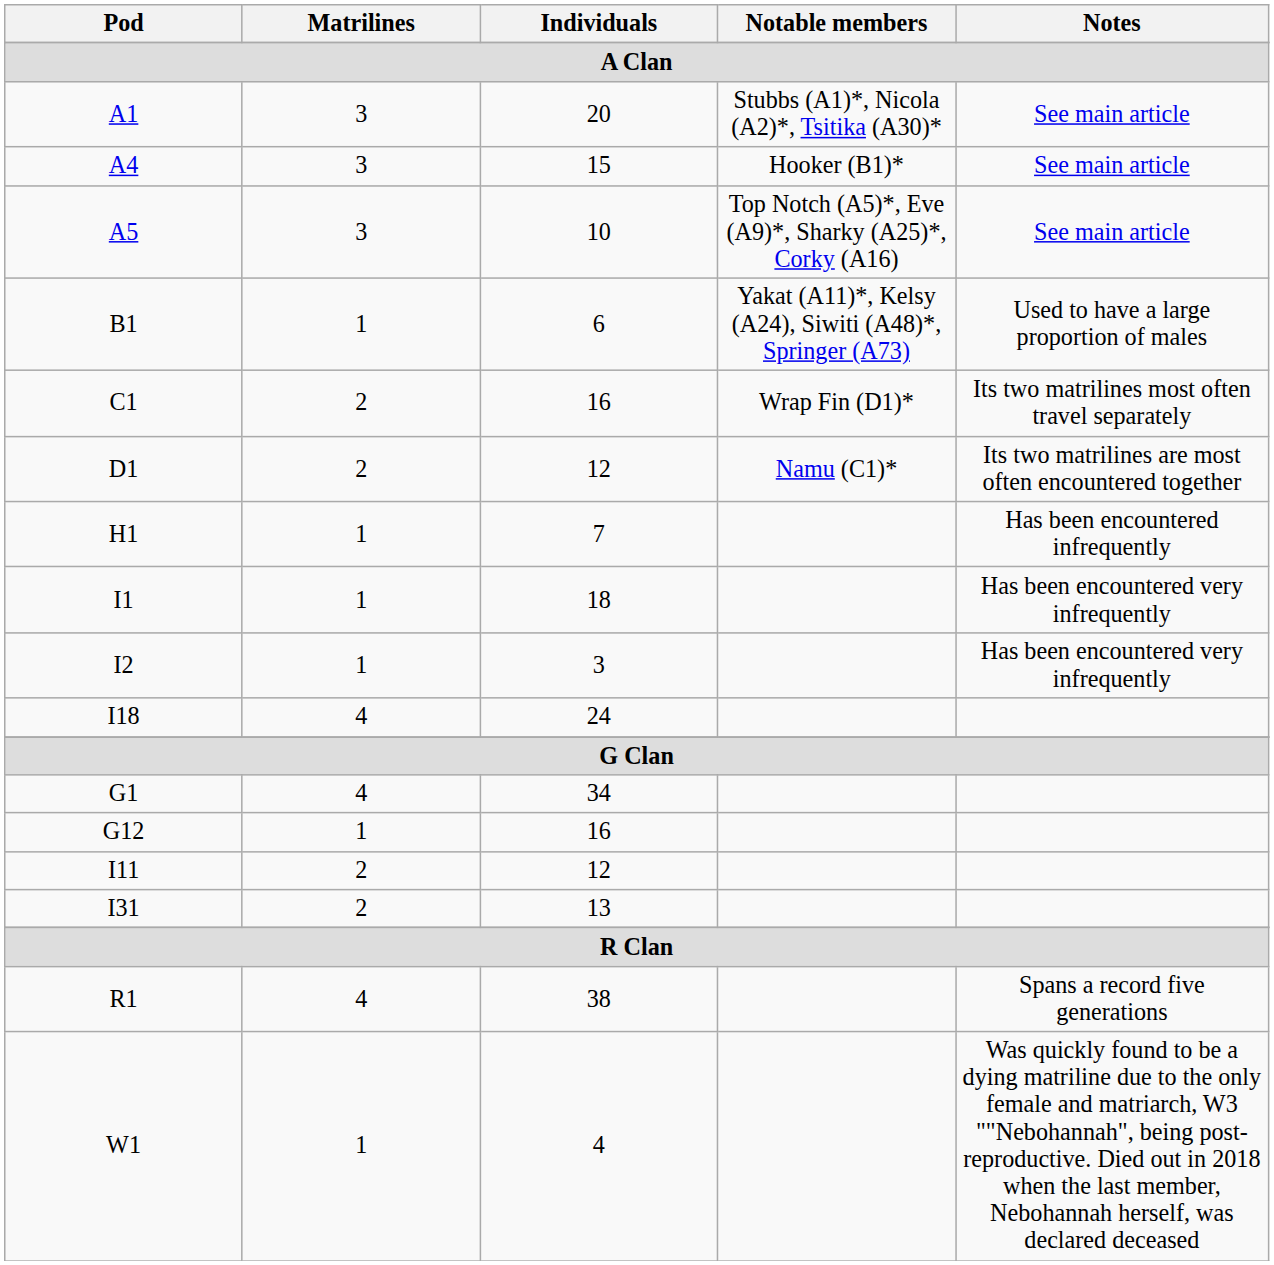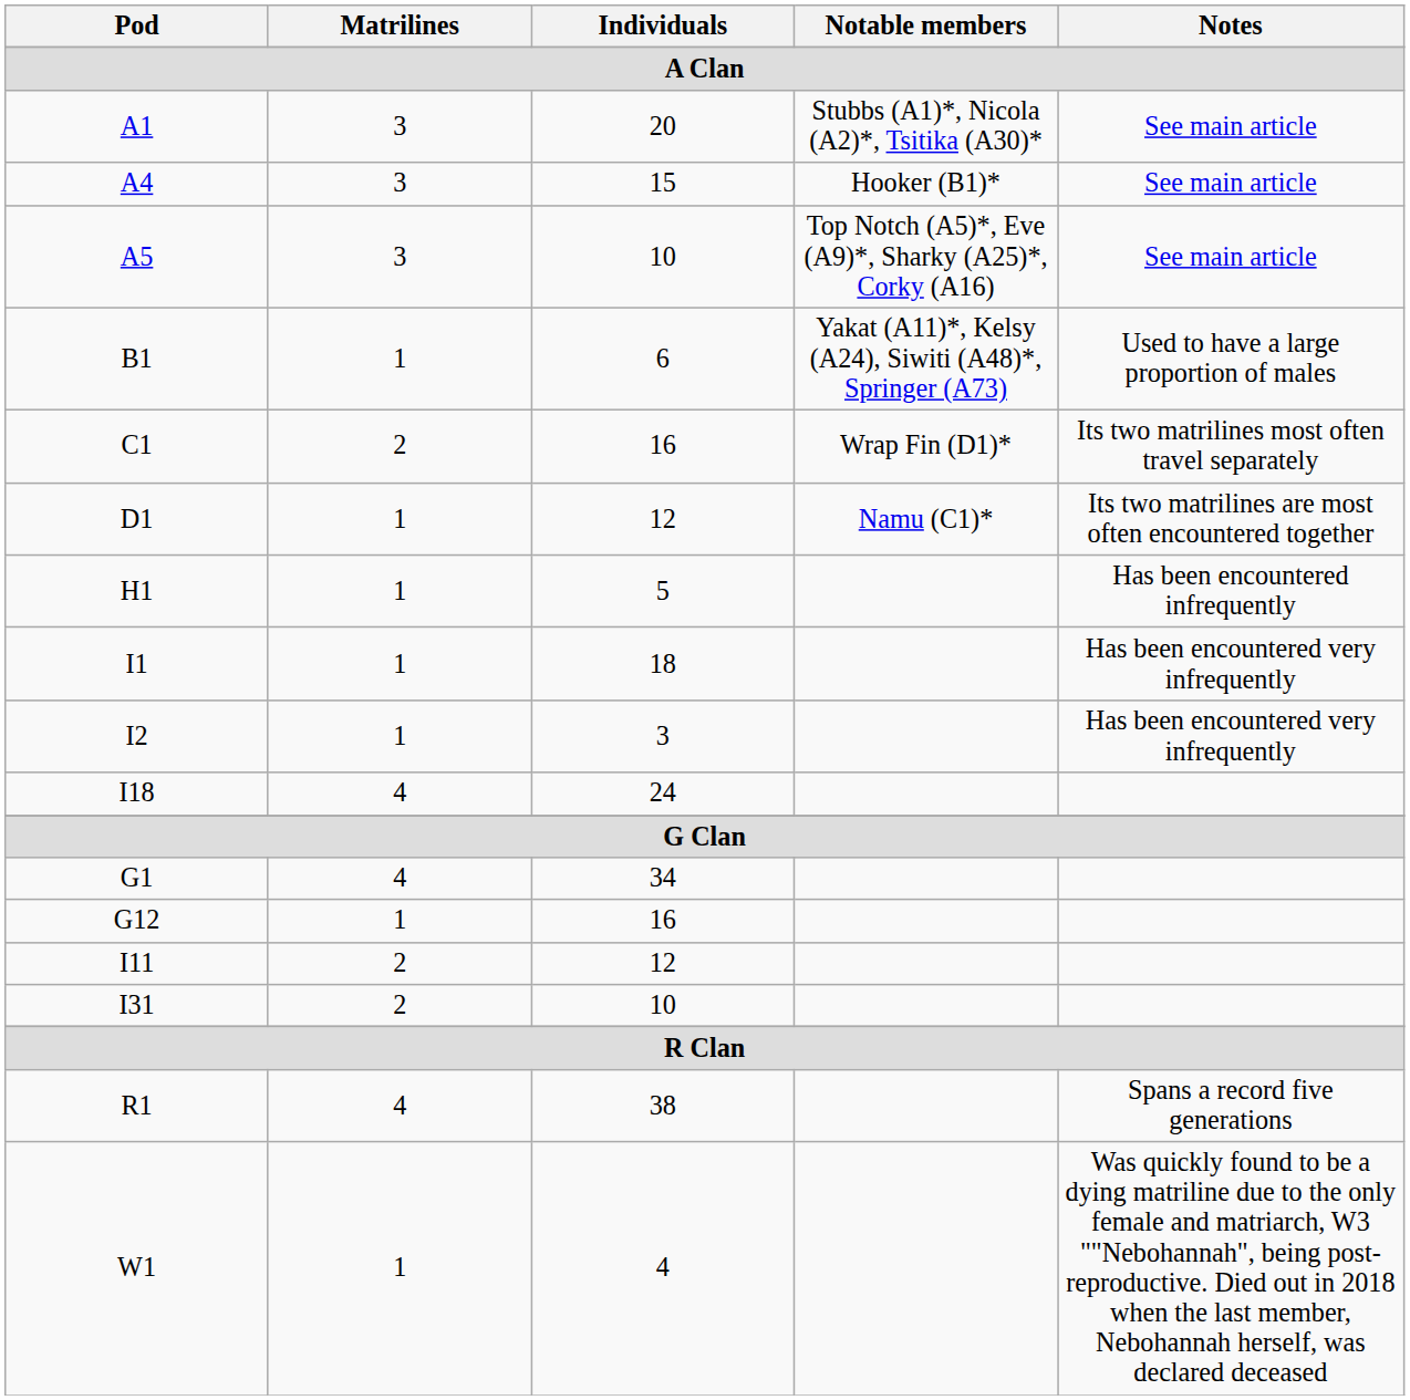 <table class="wikitable" style="text-align:center;">
 <tr>
 <th width="150">Pod</th>
 <th width="150">Matrilines</th>
 <th width="150">Individuals</th>
 <th width="150">Notable members</th>
 <th width="200">Notes</th>
 </tr>
 <tr>
 </tr>
 <tr style="background:#ddd;">
 <td colspan="5"><strong>A Clan</strong></td>
 </tr>
 <tr>
 <td><a href='#'>A1</a></td>
 <td>3</td>
 <td>20</td>
 <td>Stubbs (A1)*, Nicola (A2)*, <a href='#'>Tsitika</a> (A30)*</td>
 <td><a href='#'>See main article</a></td>
 </tr>
 <tr>
 <td><a href='#'>A4</a></td>
 <td>3</td>
 <td>15</td>
 <td>Hooker (B1)*</td>
 <td><a href='#'>See main article</a></td>
 </tr>
 <tr>
 <td><a href='#'>A5</a></td>
 <td>3</td>
 <td>10</td>
 <td>Top Notch (A5)*, Eve (A9)*, Sharky (A25)*, <a href='#'>Corky</a> (A16)</td>
 <td><a href='#'>See main article</a></td>
 </tr>
 <tr>
 <td>B1</td>
 <td>1</td>
 <td>6</td>
 <td>Yakat (A11)*, Kelsy (A24), Siwiti (A48)*, <a href='#'>Springer (A73)</a></td>
 <td>Used to have a large proportion of males</td>
 </tr>
 <tr>
 <td>C1</td>
 <td>2</td>
 <td>16</td>
 <td>Wrap Fin (D1)*</td>
 <td>Its two matrilines most often travel separately</td>
 </tr>
 <tr>
 <td>D1</td>
-<td>2</td>
+<td>1</td>
 <td>12</td>
 <td><a href='#'>Namu</a> (C1)*</td>
 <td>Its two matrilines are most often encountered together</td>
 </tr>
 <tr>
 <td>H1</td>
 <td>1</td>
-<td>7</td>
+<td>5</td>
 <td></td>
 <td>Has been encountered infrequently</td>
 </tr>
 <tr>
 <td>I1</td>
 <td>1</td>
 <td>18</td>
 <td></td>
 <td>Has been encountered very infrequently</td>
 </tr>
 <tr>
 <td>I2</td>
 <td>1</td>
 <td>3</td>
 <td></td>
 <td>Has been encountered very infrequently</td>
 </tr>
 <tr>
 <td>I18</td>
 <td>4</td>
 <td>24</td>
 <td></td>
 <td></td>
 </tr>
 <tr>
 </tr>
 <tr style="background:#ddd;">
 <td colspan="5"><strong>G Clan</strong></td>
 </tr>
 <tr>
 <td>G1</td>
 <td>4</td>
 <td>34</td>
 <td></td>
 <td></td>
 </tr>
 <tr>
 <td>G12</td>
 <td>1</td>
 <td>16</td>
 <td></td>
 <td></td>
 </tr>
 <tr>
 <td>I11</td>
 <td>2</td>
 <td>12</td>
 <td></td>
 <td></td>
 </tr>
 <tr>
 <td>I31</td>
 <td>2</td>
-<td>13</td>
+<td>10</td>
 <td></td>
 <td></td>
 </tr>
 <tr>
 </tr>
 <tr style="background:#ddd;">
 <td colspan="5"><strong>R Clan</strong></td>
 </tr>
 <tr>
 <td>R1</td>
 <td>4</td>
 <td>38</td>
 <td></td>
 <td>Spans a record five generations</td>
 </tr>
 <tr>
 <td>W1</td>
 <td>1</td>
 <td>4</td>
 <td></td>
 <td>Was quickly found to be a dying matriline due to the only female and matriarch, W3 ""Nebohannah", being post-reproductive. Died out in 2018 when the last member, Nebohannah herself, was declared deceased</td>
 </tr>
 </table>
